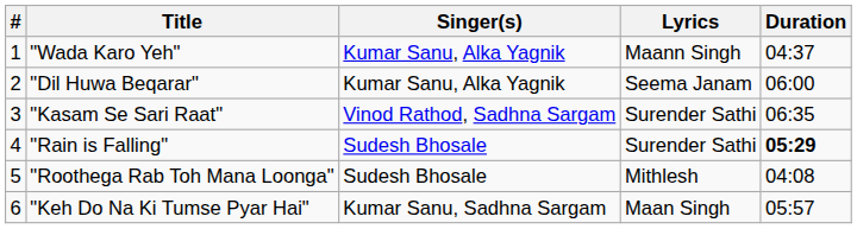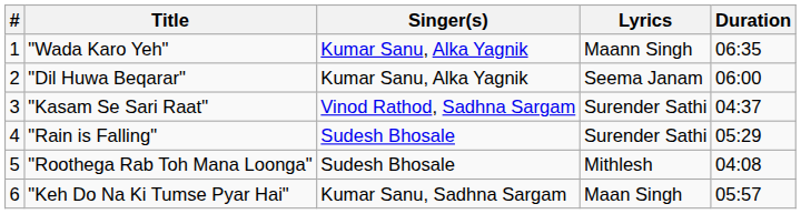 <table class="wikitable" style="font-size:95%;">
 <tr>
 <th>#</th>
 <th>Title</th>
 <th>Singer(s)</th>
 <th>Lyrics</th>
 <th>Duration</th>
 </tr>
 <tr>
 <td>1</td>
 <td>"Wada Karo Yeh"</td>
 <td><a href='#'>Kumar Sanu</a>, <a href='#'>Alka Yagnik</a></td>
 <td>Maann Singh</td>
-<td>04:37</td>
+<td>06:35</td>
 </tr>
 <tr>
 <td>2</td>
 <td>"Dil Huwa Beqarar"</td>
 <td>Kumar Sanu, Alka Yagnik</td>
 <td>Seema Janam</td>
 <td>06:00</td>
 </tr>
 <tr>
 <td>3</td>
 <td>"Kasam Se Sari Raat"</td>
 <td><a href='#'>Vinod Rathod</a>, <a href='#'>Sadhna Sargam</a></td>
 <td>Surender Sathi</td>
-<td>06:35</td>
+<td>04:37</td>
 </tr>
 <tr>
 <td>4</td>
 <td>"Rain is Falling"</td>
 <td><a href='#'>Sudesh Bhosale</a></td>
 <td>Surender Sathi</td>
-<td><strong>05:29</strong></td>
+<td>05:29</td>
 </tr>
 <tr>
 <td>5</td>
 <td>"Roothega Rab Toh Mana Loonga"</td>
 <td>Sudesh Bhosale</td>
 <td>Mithlesh</td>
 <td>04:08</td>
 </tr>
 <tr>
 <td>6</td>
 <td>"Keh Do Na Ki Tumse Pyar Hai"</td>
 <td>Kumar Sanu, Sadhna Sargam</td>
 <td>Maan Singh</td>
 <td>05:57</td>
 </tr>
 </table>
